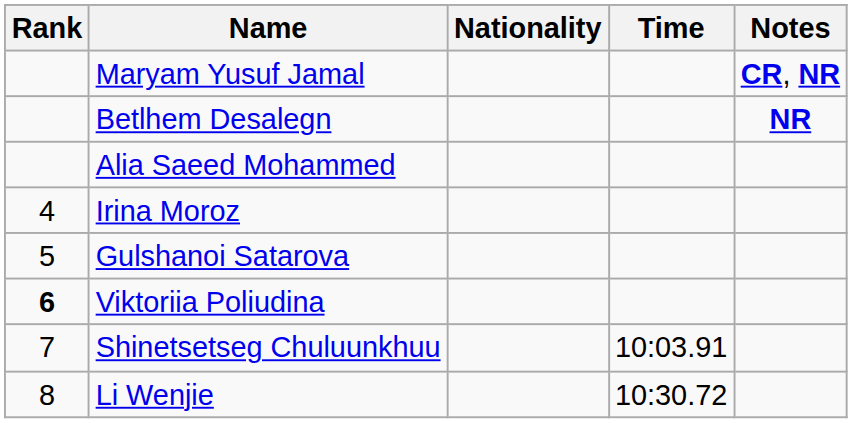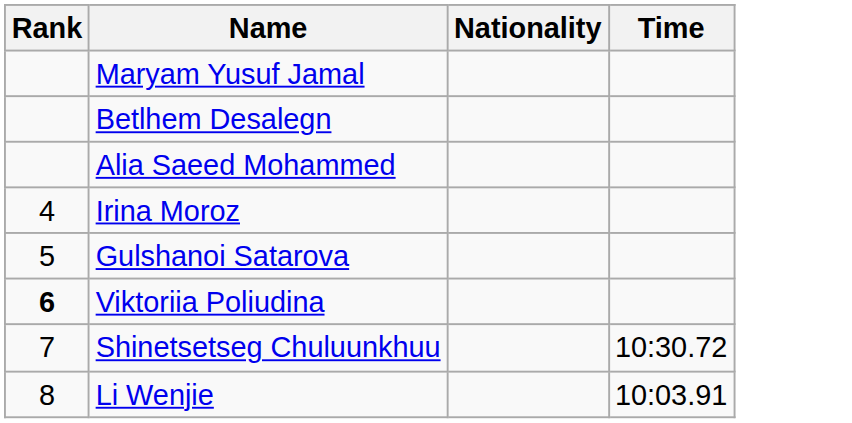 <table class="wikitable sortable" style="text-align:center;font-size:95%">
 <tr>
 <th>Rank</th>
 <th>Name</th>
 <th>Nationality</th>
 <th>Time</th>
-<th>Notes</th>
 </tr>
 <tr>
 <td></td>
 <td align=left><a href='#'>Maryam Yusuf Jamal</a></td>
 <td align=left></td>
 <td></td>
-<td><strong><a href='#'>CR</a></strong>, <strong><a href='#'>NR</a></strong></td>
 </tr>
 <tr>
 <td></td>
 <td align=left><a href='#'>Betlhem Desalegn</a></td>
 <td align=left></td>
 <td></td>
-<td><strong><a href='#'>NR</a></strong></td>
 </tr>
 <tr>
 <td></td>
 <td align=left><a href='#'>Alia Saeed Mohammed</a></td>
 <td align=left></td>
-<td></td>
 <td></td>
 </tr>
 <tr>
 <td>4</td>
 <td align=left><a href='#'>Irina Moroz</a></td>
 <td align=left></td>
 <td></td>
-<td></td>
 </tr>
 <tr>
 <td>5</td>
 <td align=left><a href='#'>Gulshanoi Satarova</a></td>
 <td align=left></td>
-<td></td>
 <td></td>
 </tr>
 <tr>
 <td><strong>6</strong></td>
 <td align=left><a href='#'>Viktoriia Poliudina</a></td>
 <td align=left></td>
 <td></td>
-<td></td>
 </tr>
 <tr>
 <td>7</td>
 <td align=left><a href='#'>Shinetsetseg Chuluunkhuu</a></td>
 <td align=left></td>
-<td>10:03.91</td>
-<td></td>
+<td>10:30.72</td>
 </tr>
 <tr>
 <td>8</td>
 <td align=left><a href='#'>Li Wenjie</a></td>
 <td align=left></td>
-<td>10:30.72</td>
-<td></td>
+<td>10:03.91</td>
 </tr>
 </table>
